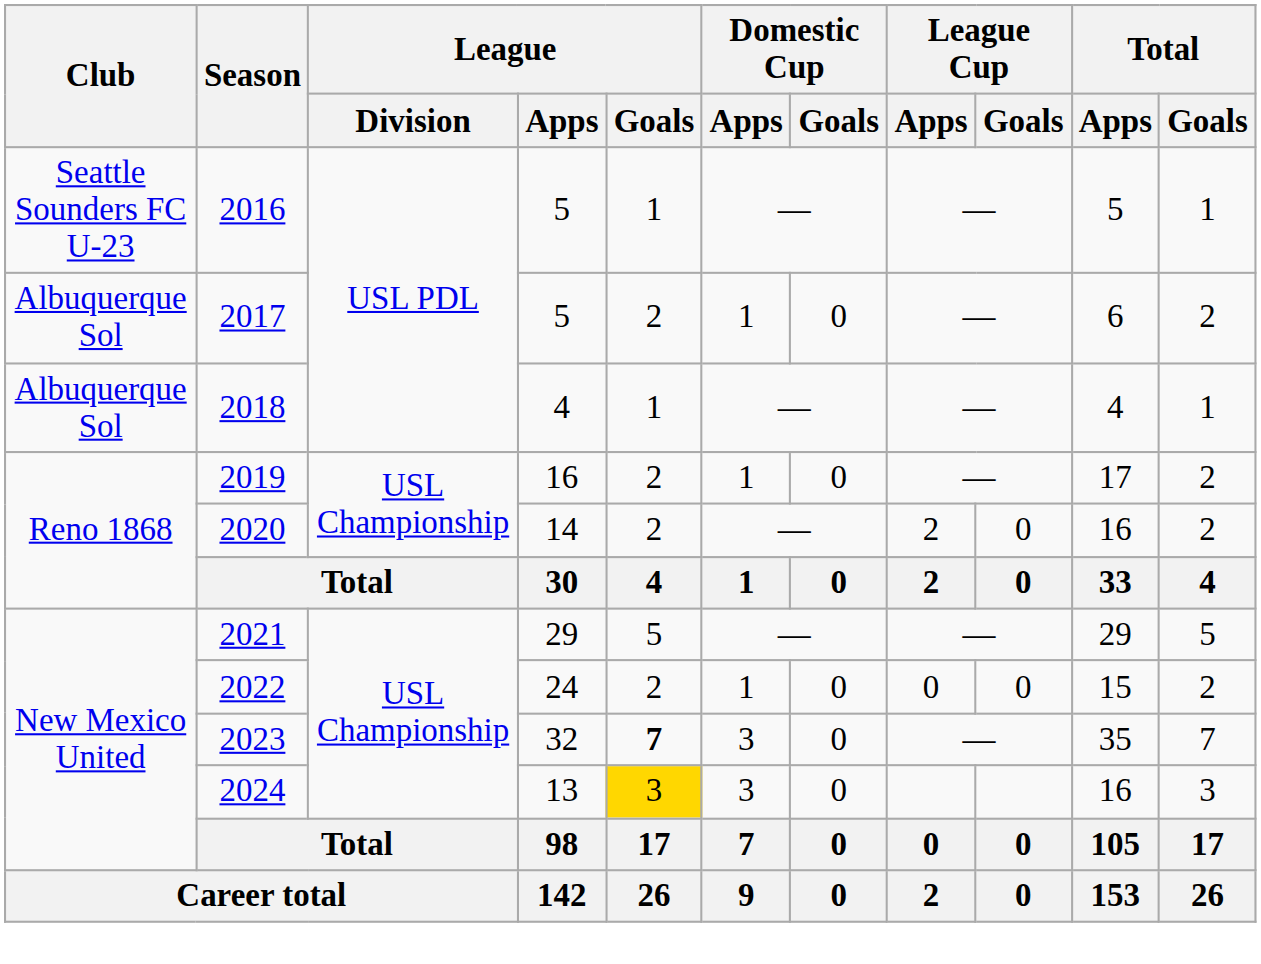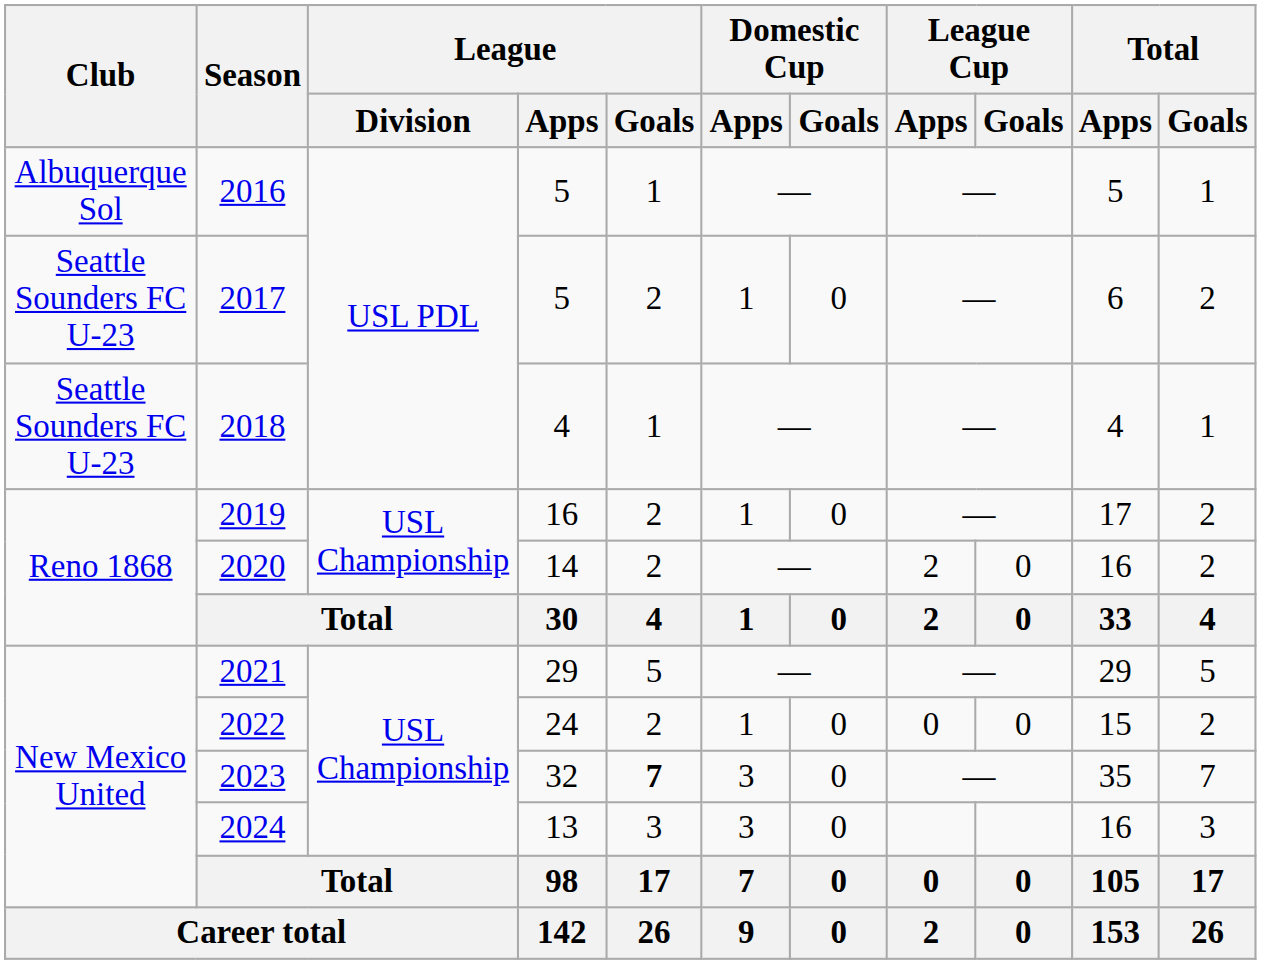 <table class="wikitable" style="text-align:center">
 <tr>
 <th rowspan="2">Club</th>
 <th rowspan="2">Season</th>
 <th colspan="3">League</th>
 <th colspan="2">Domestic Cup</th>
 <th colspan="2">League Cup</th>
 <th colspan="2">Total</th>
 </tr>
 <tr>
 <th>Division</th>
 <th>Apps</th>
 <th>Goals</th>
 <th>Apps</th>
 <th>Goals</th>
 <th>Apps</th>
 <th>Goals</th>
 <th>Apps</th>
 <th>Goals</th>
 </tr>
 <tr>
-<td><a href='#'>Seattle Sounders FC U-23</a></td>
+<td><a href='#'>Albuquerque Sol</a></td>
 <td><a href='#'>2016</a></td>
 <td rowspan="3"><a href='#'>USL PDL</a></td>
 <td>5</td>
 <td>1</td>
 <td colspan="2">—</td>
 <td colspan="2">—</td>
 <td>5</td>
 <td>1</td>
 </tr>
 <tr>
-<td><a href='#'>Albuquerque Sol</a></td>
+<td><a href='#'>Seattle Sounders FC U-23</a></td>
 <td><a href='#'>2017</a></td>
 <td>5</td>
 <td>2</td>
 <td>1</td>
 <td>0</td>
 <td colspan="2">—</td>
 <td>6</td>
 <td>2</td>
 </tr>
 <tr>
-<td><a href='#'>Albuquerque Sol</a></td>
+<td><a href='#'>Seattle Sounders FC U-23</a></td>
 <td><a href='#'>2018</a></td>
 <td>4</td>
 <td>1</td>
 <td colspan="2">—</td>
 <td colspan="2">—</td>
 <td>4</td>
 <td>1</td>
 </tr>
 <tr>
 <td rowspan="3"><a href='#'>Reno 1868</a></td>
 <td><a href='#'>2019</a></td>
 <td rowspan="2"><a href='#'>USL Championship</a></td>
 <td>16</td>
 <td>2</td>
 <td>1</td>
 <td>0</td>
 <td colspan="2">—</td>
 <td>17</td>
 <td>2</td>
 </tr>
 <tr>
 <td><a href='#'>2020</a></td>
 <td>14</td>
 <td>2</td>
 <td colspan="2">—</td>
 <td>2</td>
 <td>0</td>
 <td>16</td>
 <td>2</td>
 </tr>
 <tr>
 <th colspan="2">Total</th>
 <th>30</th>
 <th>4</th>
 <th>1</th>
 <th>0</th>
 <th>2</th>
 <th>0</th>
 <th>33</th>
 <th>4</th>
 </tr>
 <tr>
 <td rowspan="5"><a href='#'>New Mexico United</a></td>
 <td><a href='#'>2021</a></td>
 <td rowspan="4"><a href='#'>USL Championship</a></td>
 <td>29</td>
 <td>5</td>
 <td colspan="2">—</td>
 <td colspan="2">—</td>
 <td>29</td>
 <td>5</td>
 </tr>
 <tr>
 <td><a href='#'>2022</a></td>
 <td>24</td>
 <td>2</td>
 <td>1</td>
 <td>0</td>
 <td>0</td>
 <td>0</td>
 <td>15</td>
 <td>2</td>
 </tr>
 <tr>
 <td><a href='#'>2023</a></td>
 <td>32</td>
 <td><strong>7</strong></td>
 <td>3</td>
 <td>0</td>
 <td colspan="2">—</td>
 <td>35</td>
 <td>7</td>
 </tr>
 <tr>
 <td><a href='#'>2024</a></td>
 <td>13</td>
-<td style="background: gold;">3</td>
+<td>3</td>
 <td>3</td>
 <td>0</td>
 <td></td>
 <td></td>
 <td>16</td>
 <td>3</td>
 </tr>
 <tr>
 <th colspan="2">Total</th>
 <th>98</th>
 <th>17</th>
 <th>7</th>
 <th>0</th>
 <th>0</th>
 <th>0</th>
 <th>105</th>
 <th>17</th>
 </tr>
 <tr>
 <th colspan="3">Career total</th>
 <th>142</th>
 <th>26</th>
 <th>9</th>
 <th>0</th>
 <th>2</th>
 <th>0</th>
 <th>153</th>
 <th>26</th>
 </tr>
 </table>
